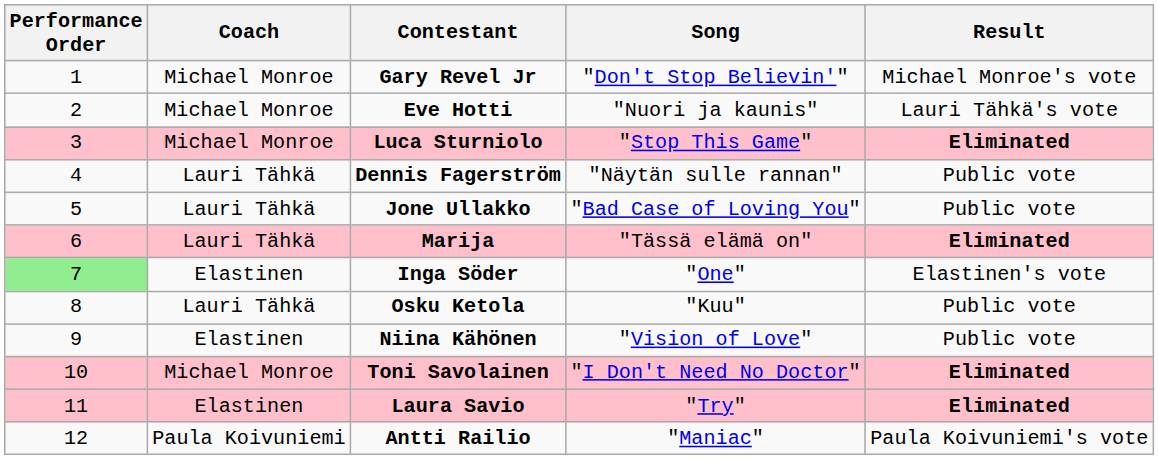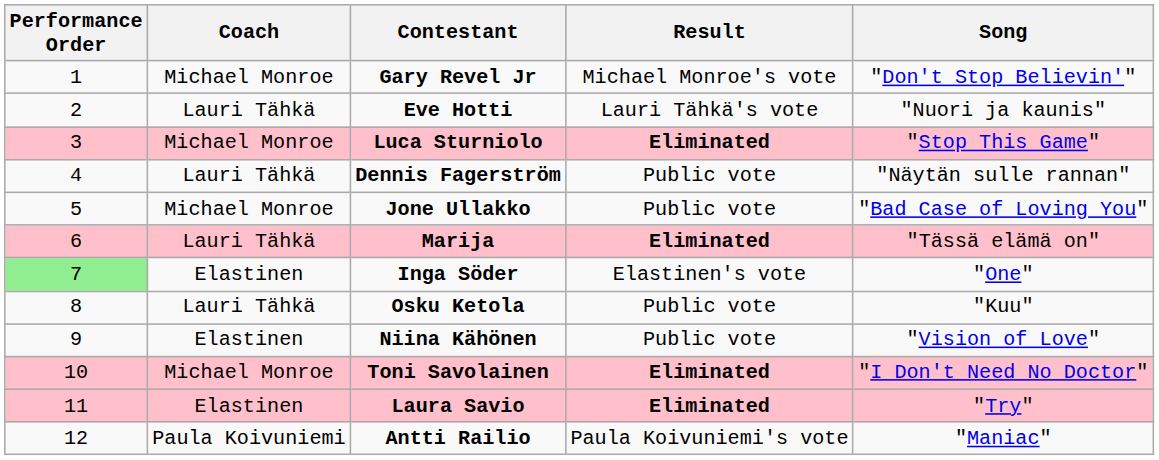 <table class="wikitable sortable" style="text-align: center; width: auto;">
 <tr>
 <th>Performance <br>Order</th>
 <th>Coach</th>
 <th>Contestant</th>
+<th>Result</th>
 <th>Song</th>
-<th>Result</th>
 </tr>
 <tr>
 <td>1</td>
 <td>Michael Monroe</td>
 <td><strong>Gary Revel Jr</strong></td>
+<td>Michael Monroe's vote</td>
 <td>"<a href='#'>Don't Stop Believin'</a>"</td>
-<td>Michael Monroe's vote</td>
 </tr>
 <tr>
 <td>2</td>
-<td>Michael Monroe</td>
+<td>Lauri Tähkä</td>
 <td><strong>Eve Hotti</strong></td>
+<td>Lauri Tähkä's vote</td>
 <td>"Nuori ja kaunis"</td>
-<td>Lauri Tähkä's vote</td>
 </tr>
 <tr style="background:pink;">
 <td>3</td>
 <td>Michael Monroe</td>
 <td><strong>Luca Sturniolo</strong></td>
+<td><strong>Eliminated</strong></td>
 <td>"<a href='#'>Stop This Game</a>"</td>
-<td><strong>Eliminated</strong></td>
 </tr>
 <tr>
 <td>4</td>
 <td>Lauri Tähkä</td>
 <td><strong>Dennis Fagerström</strong></td>
+<td>Public vote</td>
 <td>"Näytän sulle rannan"</td>
-<td>Public vote</td>
 </tr>
 <tr>
 <td>5</td>
-<td>Lauri Tähkä</td>
+<td>Michael Monroe</td>
 <td><strong>Jone Ullakko</strong></td>
+<td>Public vote</td>
 <td>"<a href='#'>Bad Case of Loving You</a>"</td>
-<td>Public vote</td>
 </tr>
 <tr style="background:pink;">
 <td>6</td>
 <td>Lauri Tähkä</td>
 <td><strong>Marija</strong></td>
+<td><strong>Eliminated</strong></td>
 <td>"Tässä elämä on"</td>
-<td><strong>Eliminated</strong></td>
 </tr>
 <tr>
 <td style="background: lightgreen;">7</td>
 <td>Elastinen</td>
 <td><strong>Inga Söder</strong></td>
+<td>Elastinen's vote</td>
 <td>"<a href='#'>One</a>"</td>
-<td>Elastinen's vote</td>
 </tr>
 <tr>
 <td>8</td>
 <td>Lauri Tähkä</td>
 <td><strong>Osku Ketola</strong></td>
+<td>Public vote</td>
 <td>"Kuu"</td>
-<td>Public vote</td>
 </tr>
 <tr>
 <td>9</td>
 <td>Elastinen</td>
 <td><strong>Niina Kähönen</strong></td>
+<td>Public vote</td>
 <td>"<a href='#'>Vision of Love</a>"</td>
-<td>Public vote</td>
 </tr>
 <tr style="background:pink;">
 <td>10</td>
 <td>Michael Monroe</td>
 <td><strong>Toni Savolainen</strong></td>
+<td><strong>Eliminated</strong></td>
 <td>"<a href='#'>I Don't Need No Doctor</a>"</td>
-<td><strong>Eliminated</strong></td>
 </tr>
 <tr style="background:pink;">
 <td>11</td>
 <td>Elastinen</td>
 <td><strong>Laura Savio</strong></td>
+<td><strong>Eliminated</strong></td>
 <td>"<a href='#'>Try</a>"</td>
-<td><strong>Eliminated</strong></td>
 </tr>
 <tr>
 <td>12</td>
 <td>Paula Koivuniemi</td>
 <td><strong>Antti Railio</strong></td>
+<td>Paula Koivuniemi's vote</td>
 <td>"<a href='#'>Maniac</a>"</td>
-<td>Paula Koivuniemi's vote</td>
 </tr>
 </table>
